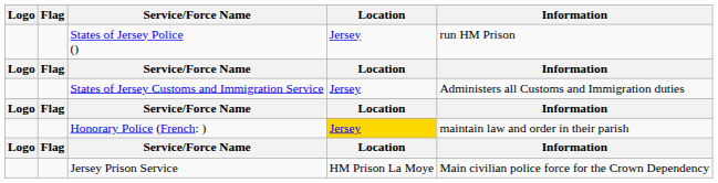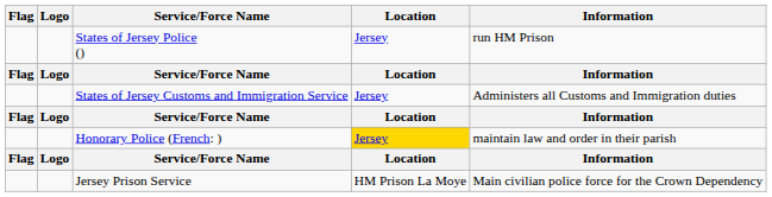 <table class="wikitable sortable">
 <tr>
+<th class="unsortable">Flag</th>
 <th class="unsortable">Logo</th>
-<th class="unsortable">Flag</th>
 <th>Service/Force Name</th>
 <th>Location</th>
 <th>Information</th>
 </tr>
 <tr valign="top">
 <td></td>
 <td></td>
 <td><a href='#'>States of Jersey Police</a> <br>()</td>
 <td><a href='#'>Jersey</a></td>
 <td>run HM Prison</td>
 </tr>
 <tr>
+<th class="unsortable">Flag</th>
 <th class="unsortable">Logo</th>
-<th class="unsortable">Flag</th>
 <th>Service/Force Name</th>
 <th>Location</th>
 <th>Information</th>
 </tr>
 <tr valign="top">
 <td></td>
 <td></td>
 <td><a href='#'>States of Jersey Customs and Immigration Service</a></td>
 <td><a href='#'>Jersey</a></td>
 <td>Administers all Customs and Immigration duties</td>
 </tr>
 <tr>
+<th class="unsortable">Flag</th>
 <th class="unsortable">Logo</th>
-<th class="unsortable">Flag</th>
 <th>Service/Force Name</th>
 <th>Location</th>
 <th>Information</th>
 </tr>
 <tr valign="top">
 <td></td>
 <td></td>
 <td><a href='#'>Honorary Police</a> (<a href='#'>French</a>: )</td>
 <td style="background: gold;"><a href='#'>Jersey</a></td>
 <td>maintain law and order in their parish</td>
 </tr>
 <tr>
+<th class="unsortable">Flag</th>
 <th class="unsortable">Logo</th>
-<th class="unsortable">Flag</th>
 <th>Service/Force Name</th>
 <th>Location</th>
 <th>Information</th>
 </tr>
 <tr valign="top">
 <td></td>
 <td></td>
 <td>Jersey Prison Service</td>
 <td>HM Prison La Moye</td>
 <td>Main civilian police force for the Crown Dependency</td>
 </tr>
 </table>
